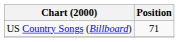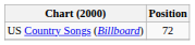 <table class="wikitable sortable">
 <tr>
 <th scope="col">Chart (2000)</th>
 <th scope="col">Position</th>
 </tr>
 <tr>
 <td>US <a href='#'>Country Songs</a> (<em><a href='#'>Billboard</a></em>)</td>
-<td align="center">71</td>
+<td align="center">72</td>
 </tr>
 <tr>
 </tr>
 </table>
